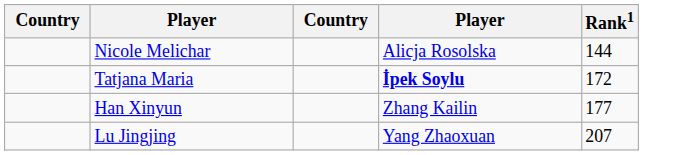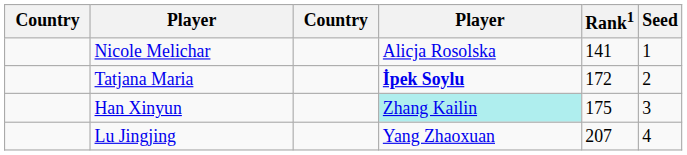 <table class="sortable wikitable">
 <tr>
 <th width="70">Country</th>
 <th width="175">Player</th>
 <th width="70">Country</th>
 <th width="175">Player</th>
 <th>Rank<sup>1</sup></th>
+<th>Seed</th>
 </tr>
 <tr>
 <td></td>
 <td><a href='#'>Nicole Melichar</a></td>
 <td></td>
 <td><a href='#'>Alicja Rosolska</a></td>
-<td>144</td>
+<td>141</td>
+<td>1</td>
 </tr>
 <tr>
 <td></td>
 <td><a href='#'>Tatjana Maria</a></td>
 <td></td>
 <td><strong><a href='#'>İpek Soylu</a></strong></td>
 <td>172</td>
+<td>2</td>
 </tr>
 <tr>
 <td></td>
 <td><a href='#'>Han Xinyun</a></td>
 <td></td>
-<td><a href='#'>Zhang Kailin</a></td>
-<td>177</td>
+<td style="background: paleturquoise;"><a href='#'>Zhang Kailin</a></td>
+<td>175</td>
+<td>3</td>
 </tr>
 <tr>
 <td></td>
 <td><a href='#'>Lu Jingjing</a></td>
 <td></td>
 <td><a href='#'>Yang Zhaoxuan</a></td>
 <td>207</td>
+<td>4</td>
 </tr>
 </table>
